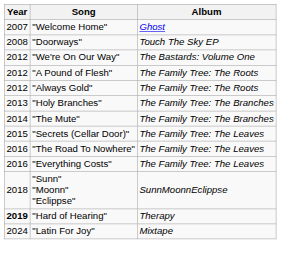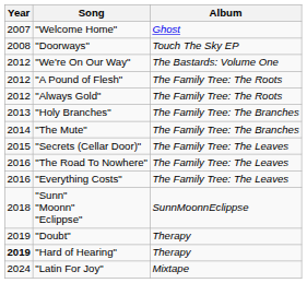 <table class="wikitable">
 <tr>
 <th>Year</th>
 <th>Song</th>
 <th>Album</th>
 </tr>
 <tr>
 <td>2007</td>
 <td>"Welcome Home"</td>
 <td><em><a href='#'>Ghost</a></em></td>
 </tr>
 <tr>
 <td>2008</td>
 <td>"Doorways"</td>
 <td><em>Touch The Sky EP</em></td>
 </tr>
 <tr>
 <td>2012</td>
 <td>"We're On Our Way"</td>
 <td><em>The Bastards: Volume One</em></td>
 </tr>
 <tr>
 <td>2012</td>
 <td>"A Pound of Flesh"</td>
 <td><em>The Family Tree: The Roots</em></td>
 </tr>
 <tr>
 <td>2012</td>
 <td>"Always Gold"</td>
 <td><em>The Family Tree: The Roots</em></td>
 </tr>
 <tr>
 <td>2013</td>
 <td>"Holy Branches"</td>
 <td><em>The Family Tree: The Branches</em></td>
 </tr>
 <tr>
 <td>2014</td>
 <td>"The Mute"</td>
 <td><em>The Family Tree: The Branches</em></td>
 </tr>
 <tr>
 <td>2015</td>
 <td>"Secrets (Cellar Door)"</td>
 <td><em>The Family Tree: The Leaves</em></td>
 </tr>
 <tr>
 <td>2016</td>
 <td>"The Road To Nowhere"</td>
 <td><em>The Family Tree: The Leaves</em></td>
 </tr>
 <tr>
 <td>2016</td>
 <td>"Everything Costs"</td>
 <td><em>The Family Tree: The Leaves</em></td>
 </tr>
 <tr>
 <td>2018</td>
 <td>"Sunn"<br>"Moonn"<br>"Eclippse"</td>
 <td><em>SunnMoonnEclippse</em></td>
 </tr>
 <tr>
+<td>2019</td>
+<td>"Doubt"</td>
+<td><em>Therapy</em></td>
+</tr>
+<tr>
 <td><strong>2019</strong></td>
 <td>"Hard of Hearing"</td>
 <td><em>Therapy</em></td>
 </tr>
 <tr>
 <td>2024</td>
 <td>"Latin For Joy"</td>
 <td><em>Mixtape</em></td>
 </tr>
 </table>
